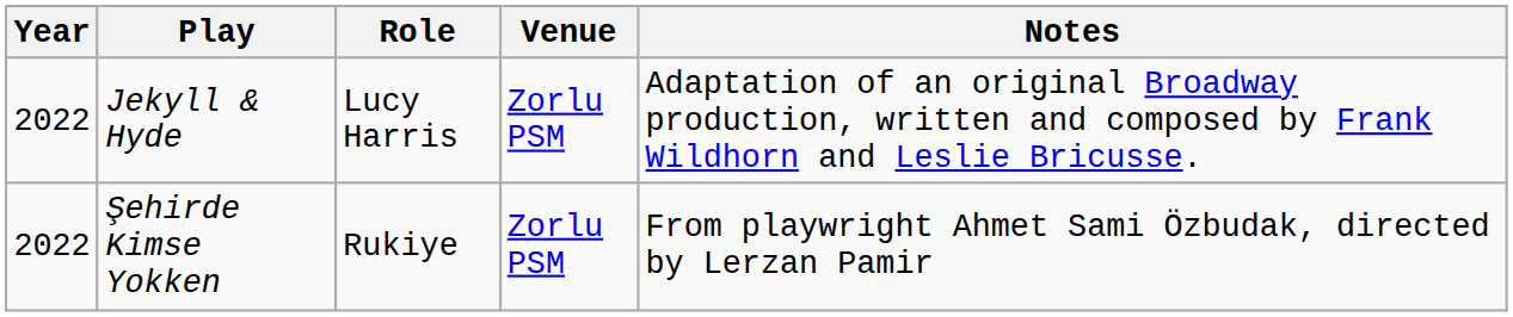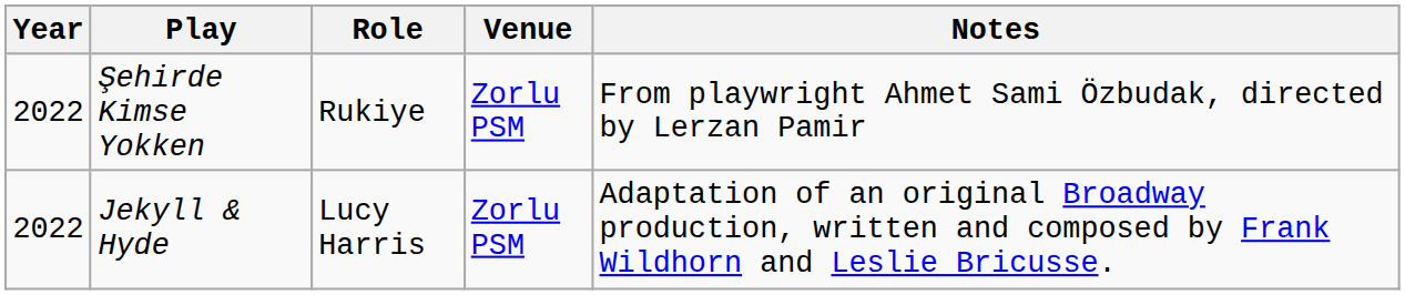 <table class="wikitable sortable">
 <tr>
 <th scope="col">Year</th>
 <th scope="col">Play</th>
 <th scope="col">Role</th>
 <th scope="col">Venue</th>
 <th scope="col">Notes</th>
 </tr>
 <tr>
 <td>2022</td>
+<td><em>Şehirde Kimse Yokken</em></td>
+<td>Rukiye</td>
+<td><a href='#'>Zorlu PSM</a></td>
+<td>From playwright Ahmet Sami Özbudak, directed by Lerzan Pamir</td>
+</tr>
+<tr>
+<td>2022</td>
 <td><em>Jekyll & Hyde</em></td>
 <td>Lucy Harris</td>
 <td><a href='#'>Zorlu PSM</a></td>
 <td>Adaptation of an original <a href='#'>Broadway</a> production, written and composed by <a href='#'>Frank Wildhorn</a> and <a href='#'>Leslie Bricusse</a>.</td>
 </tr>
-<tr>
-<td>2022</td>
-<td><em>Şehirde Kimse Yokken</em></td>
-<td>Rukiye</td>
-<td><a href='#'>Zorlu PSM</a></td>
-<td>From playwright Ahmet Sami Özbudak, directed by Lerzan Pamir</td>
-</tr>
 </table>
